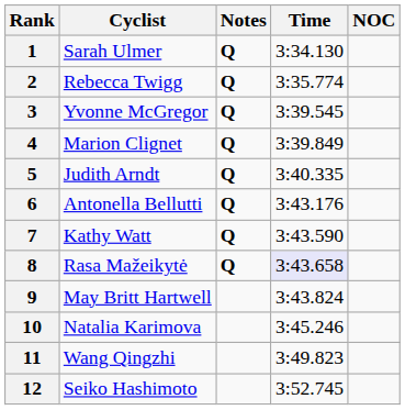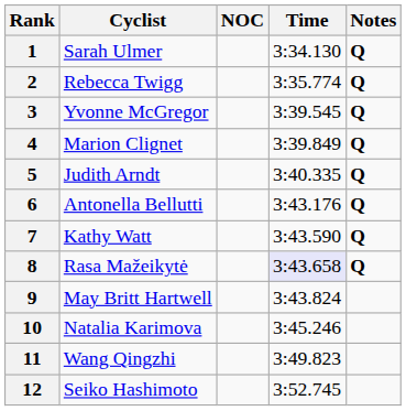 <table class="wikitable">
 <tr>
 <th>Rank</th>
 <th>Cyclist</th>
+<th>NOC</th>
+<th>Time</th>
 <th>Notes</th>
-<th>Time</th>
-<th>NOC</th>
 </tr>
 <tr align="left" valign="top">
 <th>1</th>
 <td><a href='#'>Sarah Ulmer</a></td>
+<td></td>
+<td>3:34.130 </td>
 <td><strong>Q</strong></td>
-<td>3:34.130 </td>
-<td></td>
 </tr>
 <tr align="left" valign="top">
 <th>2</th>
 <td><a href='#'>Rebecca Twigg</a></td>
+<td></td>
+<td>3:35.774</td>
 <td><strong>Q</strong></td>
-<td>3:35.774</td>
-<td></td>
 </tr>
 <tr align="left" valign="top">
 <th>3</th>
 <td><a href='#'>Yvonne McGregor</a></td>
+<td></td>
+<td>3:39.545</td>
 <td><strong>Q</strong></td>
-<td>3:39.545</td>
-<td></td>
 </tr>
 <tr align="left" valign="top">
 <th>4</th>
 <td><a href='#'>Marion Clignet</a></td>
+<td></td>
+<td>3:39.849</td>
 <td><strong>Q</strong></td>
-<td>3:39.849</td>
-<td></td>
 </tr>
 <tr align="left" valign="top">
 <th>5</th>
 <td><a href='#'>Judith Arndt</a></td>
+<td></td>
+<td>3:40.335</td>
 <td><strong>Q</strong></td>
-<td>3:40.335</td>
-<td></td>
 </tr>
 <tr align="left" valign="top">
 <th>6</th>
 <td><a href='#'>Antonella Bellutti</a></td>
+<td></td>
+<td>3:43.176</td>
 <td><strong>Q</strong></td>
-<td>3:43.176</td>
-<td></td>
 </tr>
 <tr align="left" valign="top">
 <th>7</th>
 <td><a href='#'>Kathy Watt</a></td>
+<td></td>
+<td>3:43.590</td>
 <td><strong>Q</strong></td>
-<td>3:43.590</td>
-<td></td>
 </tr>
 <tr align="left" valign="top">
 <th>8</th>
 <td><a href='#'>Rasa Mažeikytė</a></td>
+<td></td>
+<td style="background: lavender;">3:43.658</td>
 <td><strong>Q</strong></td>
-<td style="background: lavender;">3:43.658</td>
-<td></td>
 </tr>
 <tr align="left" valign="top">
 <th>9</th>
 <td><a href='#'>May Britt Hartwell</a></td>
 <td></td>
 <td>3:43.824</td>
 <td></td>
 </tr>
 <tr align="left" valign="top">
 <th>10</th>
 <td><a href='#'>Natalia Karimova</a></td>
 <td></td>
 <td>3:45.246</td>
 <td></td>
 </tr>
 <tr align="left" valign="top">
 <th>11</th>
 <td><a href='#'>Wang Qingzhi</a></td>
 <td></td>
 <td>3:49.823</td>
 <td></td>
 </tr>
 <tr align="left" valign="top">
 <th>12</th>
 <td><a href='#'>Seiko Hashimoto</a></td>
 <td></td>
 <td>3:52.745</td>
 <td></td>
 </tr>
 </table>
